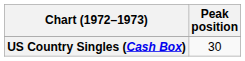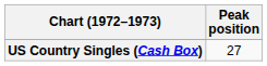 <table class="wikitable sortable plainrowheaders" style="text-align:center">
 <tr>
 <th scope="col">Chart (1972–1973)</th>
 <th scope="col">Peak<br>position</th>
 </tr>
 <tr>
 </tr>
 <tr>
 </tr>
 <tr>
 </tr>
 <tr>
 </tr>
 <tr>
 </tr>
 <tr>
 <th scope="row">US Country Singles (<em><a href='#'>Cash Box</a></em>)</th>
-<td>30</td>
+<td>27</td>
 </tr>
 </table>
